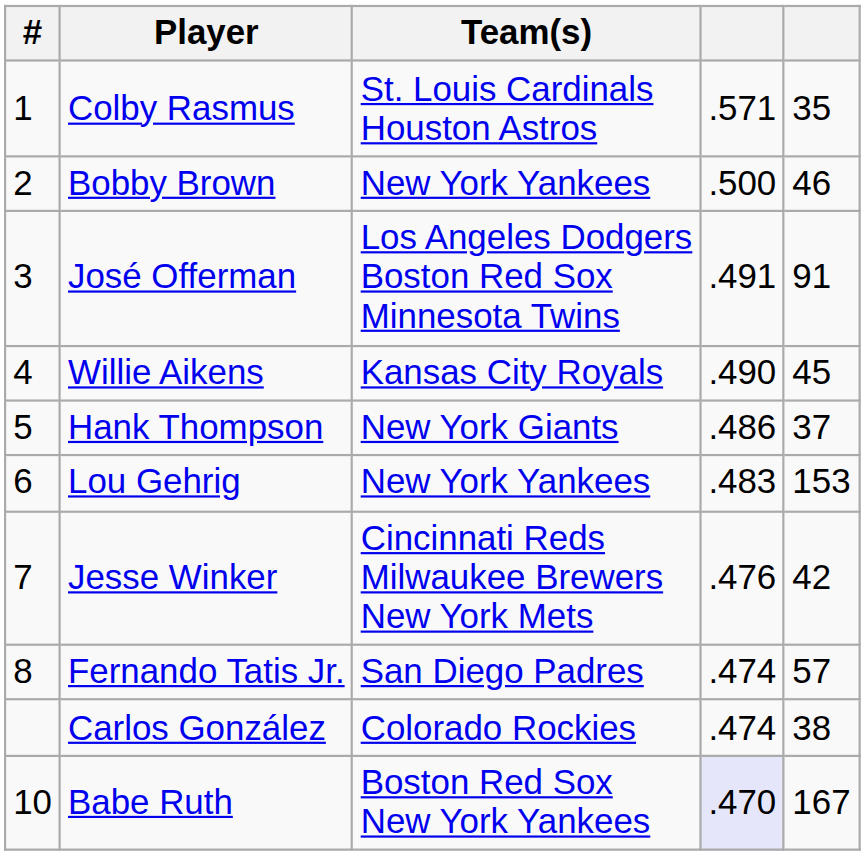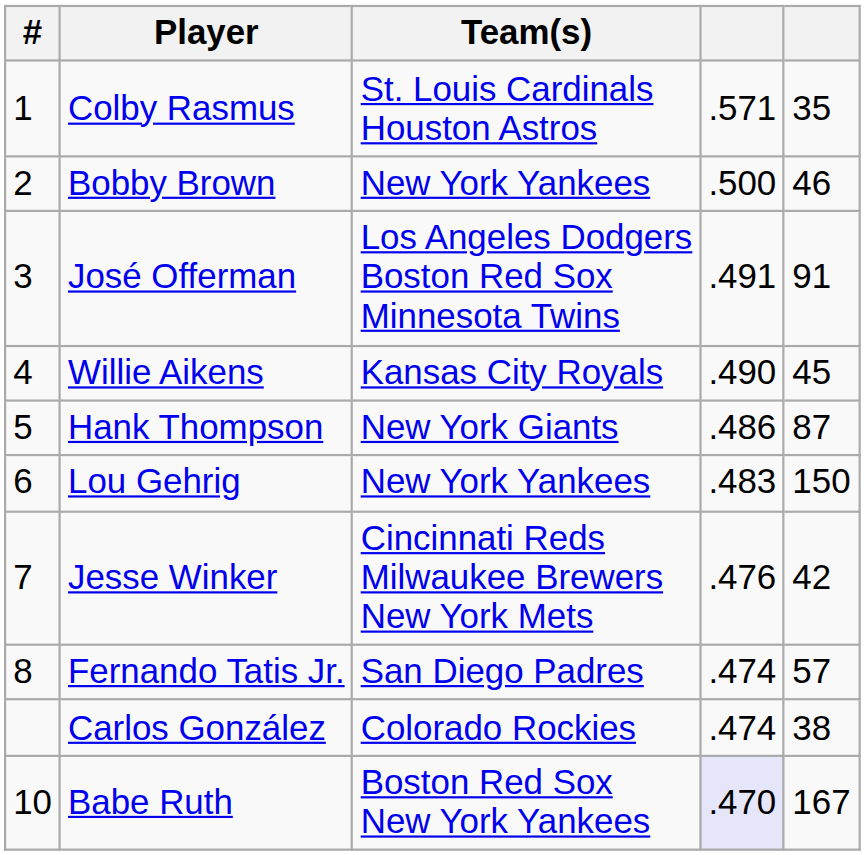 <table class="wikitable" style="float:left;">
 <tr>
 <th>#</th>
 <th>Player</th>
 <th>Team(s)</th>
 <th></th>
 <th></th>
 </tr>
 <tr>
 <td>1</td>
 <td><a href='#'>Colby Rasmus</a></td>
 <td><a href='#'>St. Louis Cardinals</a><br><a href='#'>Houston Astros</a></td>
 <td>.571</td>
 <td>35</td>
 </tr>
 <tr>
 <td>2</td>
 <td><a href='#'>Bobby Brown</a></td>
 <td><a href='#'>New York Yankees</a></td>
 <td>.500</td>
 <td>46</td>
 </tr>
 <tr>
 <td>3</td>
 <td><a href='#'>José Offerman</a></td>
 <td><a href='#'>Los Angeles Dodgers</a><br><a href='#'>Boston Red Sox</a><br><a href='#'>Minnesota Twins</a></td>
 <td>.491</td>
 <td>91</td>
 </tr>
 <tr>
 <td>4</td>
 <td><a href='#'>Willie Aikens</a></td>
 <td><a href='#'>Kansas City Royals</a></td>
 <td>.490</td>
 <td>45</td>
 </tr>
 <tr>
 <td>5</td>
 <td><a href='#'>Hank Thompson</a></td>
 <td><a href='#'>New York Giants</a></td>
 <td>.486</td>
-<td>37</td>
+<td>87</td>
 </tr>
 <tr>
 <td>6</td>
 <td><a href='#'>Lou Gehrig</a></td>
 <td><a href='#'>New York Yankees</a></td>
 <td>.483</td>
-<td>153</td>
+<td>150</td>
 </tr>
 <tr>
 <td>7</td>
 <td><a href='#'>Jesse Winker</a></td>
 <td><a href='#'>Cincinnati Reds</a><br><a href='#'>Milwaukee Brewers</a><br><a href='#'>New York Mets</a></td>
 <td>.476</td>
 <td>42</td>
 </tr>
 <tr>
 <td>8</td>
 <td><a href='#'>Fernando Tatis Jr.</a></td>
 <td><a href='#'>San Diego Padres</a></td>
 <td>.474</td>
 <td>57</td>
 </tr>
 <tr>
 <td></td>
 <td><a href='#'>Carlos González</a></td>
 <td><a href='#'>Colorado Rockies</a></td>
 <td>.474</td>
 <td>38</td>
 </tr>
 <tr>
 <td>10</td>
 <td><a href='#'>Babe Ruth</a></td>
 <td><a href='#'>Boston Red Sox</a><br><a href='#'>New York Yankees</a></td>
 <td style="background: lavender;">.470</td>
 <td>167</td>
 </tr>
 </table>
